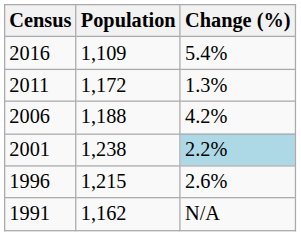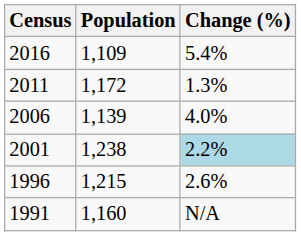 <table class="wikitable">
 <tr>
 <th>Census</th>
 <th>Population</th>
 <th>Change (%)</th>
 </tr>
 <tr>
 <td>2016</td>
 <td>1,109</td>
 <td> 5.4%</td>
 </tr>
 <tr>
 <td>2011</td>
 <td>1,172</td>
 <td> 1.3%</td>
 </tr>
 <tr>
 <td>2006</td>
-<td>1,188</td>
-<td> 4.2%</td>
+<td>1,139</td>
+<td> 4.0%</td>
 </tr>
 <tr>
 <td>2001</td>
 <td>1,238</td>
 <td style="background: lightblue;"> 2.2%</td>
 </tr>
 <tr>
 <td>1996</td>
 <td>1,215</td>
 <td> 2.6%</td>
 </tr>
 <tr>
 <td>1991</td>
-<td>1,162</td>
+<td>1,160</td>
 <td>N/A</td>
 </tr>
 </table>
